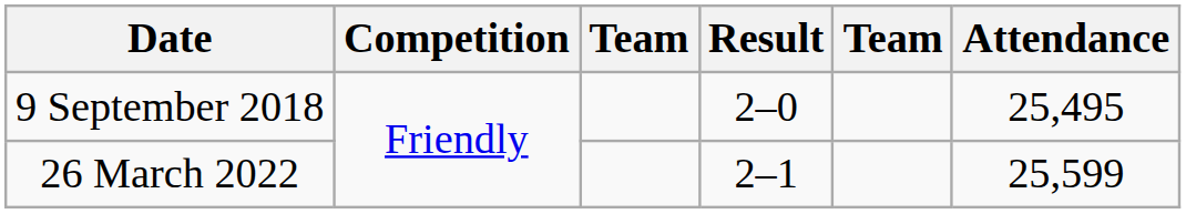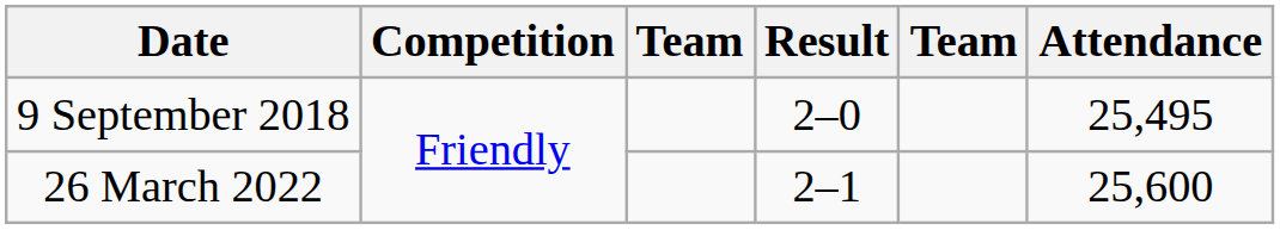 <table class="wikitable" style="text-align:center">
 <tr>
 <th>Date</th>
 <th>Competition</th>
 <th>Team</th>
 <th>Result</th>
 <th>Team</th>
 <th>Attendance</th>
 </tr>
 <tr>
 <td>9 September 2018</td>
 <td rowspan=2><a href='#'>Friendly</a></td>
 <td align="left"></td>
 <td>2–0</td>
 <td align="left"></td>
 <td>25,495</td>
 </tr>
 <tr>
 <td>26 March 2022</td>
 <td align="left"></td>
 <td>2–1</td>
 <td align="left"></td>
-<td>25,599</td>
+<td>25,600</td>
 </tr>
 </table>
